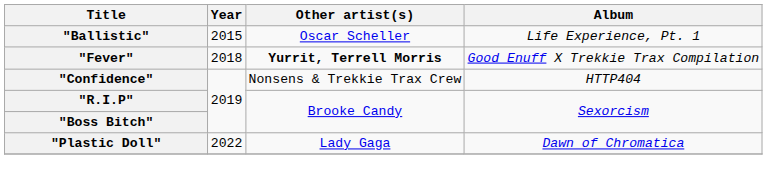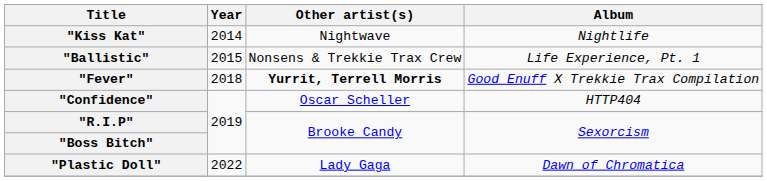 <table class="wikitable plainrowheaders" style="text-align:center;">
 <tr>
 <th scope="col" style="width:15em;">Title</th>
 <th scope="col">Year</th>
 <th scope="col">Other artist(s)</th>
 <th scope="col">Album</th>
 </tr>
 <tr>
+<th scope="row">"Kiss Kat"</th>
+<td>2014</td>
+<td>Nightwave</td>
+<td><em>Nightlife</em></td>
+</tr>
+<tr>
 <th scope="row">"Ballistic"</th>
 <td>2015</td>
-<td><a href='#'>Oscar Scheller</a></td>
+<td>Nonsens & Trekkie Trax Crew</td>
 <td><em>Life Experience, Pt. 1</em></td>
 </tr>
 <tr>
 <th scope="row">"Fever"</th>
 <td>2018</td>
 <td><strong>Yurrit, Terrell Morris</strong></td>
 <td><em><a href='#'>Good Enuff</a> X Trekkie Trax Compilation</em></td>
 </tr>
 <tr>
 <th scope="row">"Confidence"</th>
 <td rowspan="3">2019</td>
-<td>Nonsens & Trekkie Trax Crew</td>
+<td><a href='#'>Oscar Scheller</a></td>
 <td><em>HTTP404</em></td>
 </tr>
 <tr>
 <th scope="row">"R.I.P"</th>
 <td rowspan="2"><a href='#'>Brooke Candy</a></td>
 <td rowspan="2"><em><a href='#'>Sexorcism</a></em></td>
 </tr>
 <tr>
 <th scope="row">"Boss Bitch"</th>
 </tr>
 <tr>
 <th scope="row">"Plastic Doll" <br></th>
 <td>2022</td>
 <td><a href='#'>Lady Gaga</a></td>
 <td><em><a href='#'>Dawn of Chromatica</a></em></td>
 </tr>
 <tr>
 </tr>
 </table>
